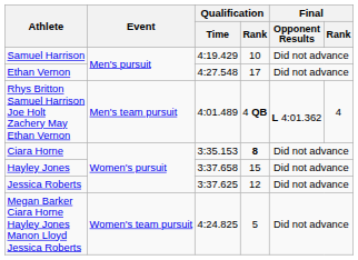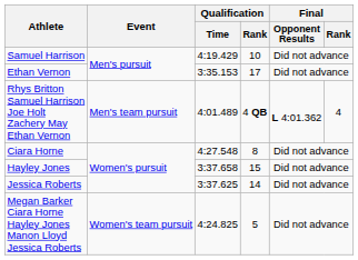 <table class="wikitable" style="font-size:90%;">
 <tr>
 <th rowspan=2>Athlete</th>
 <th rowspan=2>Event</th>
 <th colspan=2>Qualification</th>
 <th colspan=2>Final</th>
 </tr>
 <tr style="font-size:95%">
 <th>Time</th>
 <th>Rank</th>
 <th>Opponent<br>Results</th>
 <th>Rank</th>
 </tr>
 <tr align=center>
 <td align=left><a href='#'>Samuel Harrison</a></td>
 <td align=left rowspan=2><a href='#'>Men's pursuit</a></td>
 <td>4:19.429</td>
 <td>10</td>
 <td colspan=2>Did not advance</td>
 </tr>
 <tr align=center>
 <td align=left><a href='#'>Ethan Vernon</a></td>
-<td>4:27.548</td>
+<td>3:35.153</td>
 <td>17</td>
 <td colspan=2>Did not advance</td>
 </tr>
 <tr align=center>
 <td align=left><a href='#'>Rhys Britton</a><br><a href='#'>Samuel Harrison</a><br><a href='#'>Joe Holt</a><br><a href='#'>Zachery May</a><br><a href='#'>Ethan Vernon</a></td>
 <td align=left><a href='#'>Men's team pursuit</a></td>
 <td>4:01.489</td>
 <td>4 <strong>QB</strong></td>
 <td><br><strong>L</strong> 4:01.362</td>
 <td>4</td>
 </tr>
 <tr align=center>
 <td align=left><a href='#'>Ciara Horne</a></td>
 <td align=left rowspan=3><a href='#'>Women's pursuit</a></td>
-<td>3:35.153</td>
-<td><strong>8</strong></td>
+<td>4:27.548</td>
+<td>8</td>
 <td colspan=2>Did not advance</td>
 </tr>
 <tr align=center>
 <td align=left><a href='#'>Hayley Jones</a></td>
 <td>3:37.658</td>
 <td>15</td>
 <td colspan=2>Did not advance</td>
 </tr>
 <tr align=center>
 <td align=left><a href='#'>Jessica Roberts</a></td>
 <td>3:37.625</td>
-<td>12</td>
+<td>14</td>
 <td colspan=2>Did not advance</td>
 </tr>
 <tr align=center>
 <td align=left><a href='#'>Megan Barker</a><br><a href='#'>Ciara Horne</a><br><a href='#'>Hayley Jones</a><br><a href='#'>Manon Lloyd</a><br><a href='#'>Jessica Roberts</a></td>
 <td align=left><a href='#'>Women's team pursuit</a></td>
 <td>4:24.825</td>
 <td>5</td>
 <td colspan=2>Did not advance</td>
 </tr>
 </table>
